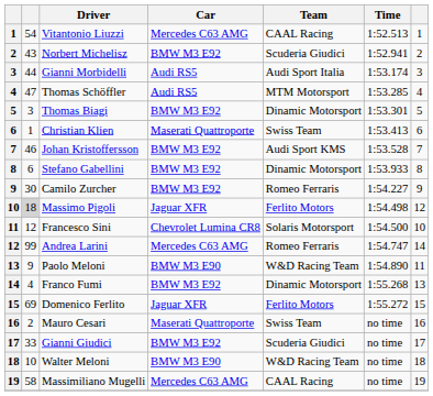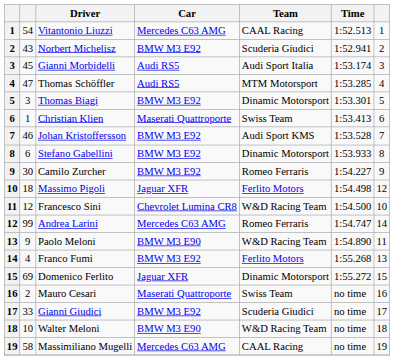 <table class="wikitable sortable" style="font-size:95%">
 <tr>
 <th></th>
 <th></th>
 <th>Driver</th>
 <th>Car</th>
 <th>Team</th>
 <th>Time</th>
 <th></th>
 </tr>
 <tr>
 <th>1</th>
 <td align=center>54</td>
 <td> <a href='#'>Vitantonio Liuzzi</a></td>
 <td><a href='#'>Mercedes C63 AMG</a></td>
 <td> CAAL Racing</td>
 <td>1:52.513</td>
 <td align=center>1</td>
 </tr>
 <tr>
 <th>2</th>
 <td align=center>43</td>
 <td> <a href='#'>Norbert Michelisz</a></td>
 <td><a href='#'>BMW M3 E92</a></td>
 <td> Scuderia Giudici</td>
 <td>1:52.941</td>
 <td align=center>2</td>
 </tr>
 <tr>
 <th>3</th>
-<td align=center>44</td>
+<td align=center>45</td>
 <td> <a href='#'>Gianni Morbidelli</a></td>
 <td><a href='#'>Audi RS5</a></td>
 <td> Audi Sport Italia</td>
 <td>1:53.174</td>
 <td align=center>3</td>
 </tr>
 <tr>
 <th>4</th>
 <td align=center>47</td>
 <td> Thomas Schöffler</td>
 <td><a href='#'>Audi RS5</a></td>
 <td> MTM Motorsport</td>
 <td>1:53.285</td>
 <td align=center>4</td>
 </tr>
 <tr>
 <th>5</th>
 <td align=center>3</td>
 <td> <a href='#'>Thomas Biagi</a></td>
 <td><a href='#'>BMW M3 E92</a></td>
 <td> Dinamic Motorsport</td>
 <td>1:53.301</td>
 <td align=center>5</td>
 </tr>
 <tr>
 <th>6</th>
 <td align=center>1</td>
 <td> <a href='#'>Christian Klien</a></td>
 <td><a href='#'>Maserati Quattroporte</a></td>
 <td> Swiss Team</td>
 <td>1:53.413</td>
 <td align=center>6</td>
 </tr>
 <tr>
 <th>7</th>
 <td align=center>46</td>
 <td> <a href='#'>Johan Kristoffersson</a></td>
 <td><a href='#'>BMW M3 E92</a></td>
 <td> Audi Sport KMS</td>
 <td>1:53.528</td>
 <td align=center>7</td>
 </tr>
 <tr>
 <th>8</th>
 <td align=center>6</td>
 <td> <a href='#'>Stefano Gabellini</a></td>
 <td><a href='#'>BMW M3 E92</a></td>
 <td> Dinamic Motorsport</td>
 <td>1:53.933</td>
 <td align=center>8</td>
 </tr>
 <tr>
 <th>9</th>
 <td align=center>30</td>
 <td> Camilo Zurcher</td>
 <td><a href='#'>BMW M3 E92</a></td>
 <td> Romeo Ferraris</td>
 <td>1:54.227</td>
 <td align=center>9</td>
 </tr>
 <tr>
 <th>10</th>
-<td align=center style="background: lightgrey;">18</td>
+<td align=center>18</td>
 <td> <a href='#'>Massimo Pigoli</a></td>
 <td><a href='#'>Jaguar XFR</a></td>
 <td> <a href='#'>Ferlito Motors</a></td>
 <td>1:54.498</td>
 <td align=center>12</td>
 </tr>
 <tr>
 <th>11</th>
 <td align=center>12</td>
 <td> Francesco Sini</td>
 <td><a href='#'>Chevrolet Lumina CR8</a></td>
-<td> Solaris Motorsport</td>
+<td> W&D Racing Team</td>
 <td>1:54.500</td>
 <td align=center>10</td>
 </tr>
 <tr>
 <th>12</th>
 <td align=center>99</td>
 <td> <a href='#'>Andrea Larini</a></td>
 <td><a href='#'>Mercedes C63 AMG</a></td>
 <td> Romeo Ferraris</td>
 <td>1:54.747</td>
 <td align=center>14</td>
 </tr>
 <tr>
 <th>13</th>
 <td align=center>9</td>
 <td> Paolo Meloni</td>
 <td><a href='#'>BMW M3 E90</a></td>
 <td> W&D Racing Team</td>
 <td>1:54.890</td>
 <td align=center>11</td>
 </tr>
 <tr>
 <th>14</th>
 <td align=center>4</td>
 <td> Franco Fumi</td>
 <td><a href='#'>BMW M3 E92</a></td>
-<td> Dinamic Motorsport</td>
+<td> <a href='#'>Ferlito Motors</a></td>
 <td>1:55.268</td>
 <td align=center>13</td>
 </tr>
 <tr>
 <th>15</th>
 <td align=center>69</td>
 <td> Domenico Ferlito</td>
 <td><a href='#'>Jaguar XFR</a></td>
-<td> <a href='#'>Ferlito Motors</a></td>
+<td> Dinamic Motorsport</td>
 <td>1:55.272</td>
 <td align=center>15</td>
 </tr>
 <tr>
 <th>16</th>
 <td align=center>2</td>
 <td> Mauro Cesari</td>
 <td><a href='#'>Maserati Quattroporte</a></td>
 <td> Swiss Team</td>
 <td>no time</td>
 <td align=center>16</td>
 </tr>
 <tr>
 <th>17</th>
 <td align=center>33</td>
 <td> <a href='#'>Gianni Giudici</a></td>
 <td><a href='#'>BMW M3 E92</a></td>
 <td> Scuderia Giudici</td>
 <td>no time</td>
 <td align=center>17</td>
 </tr>
 <tr>
 <th>18</th>
 <td align=center>10</td>
 <td> Walter Meloni</td>
 <td><a href='#'>BMW M3 E90</a></td>
 <td> W&D Racing Team</td>
 <td>no time</td>
 <td align=center>18</td>
 </tr>
 <tr>
 <th>19</th>
 <td align=center>58</td>
 <td> Massimiliano Mugelli</td>
 <td><a href='#'>Mercedes C63 AMG</a></td>
 <td> CAAL Racing</td>
 <td>no time</td>
 <td align=center>19</td>
 </tr>
 <tr>
 </tr>
 </table>
